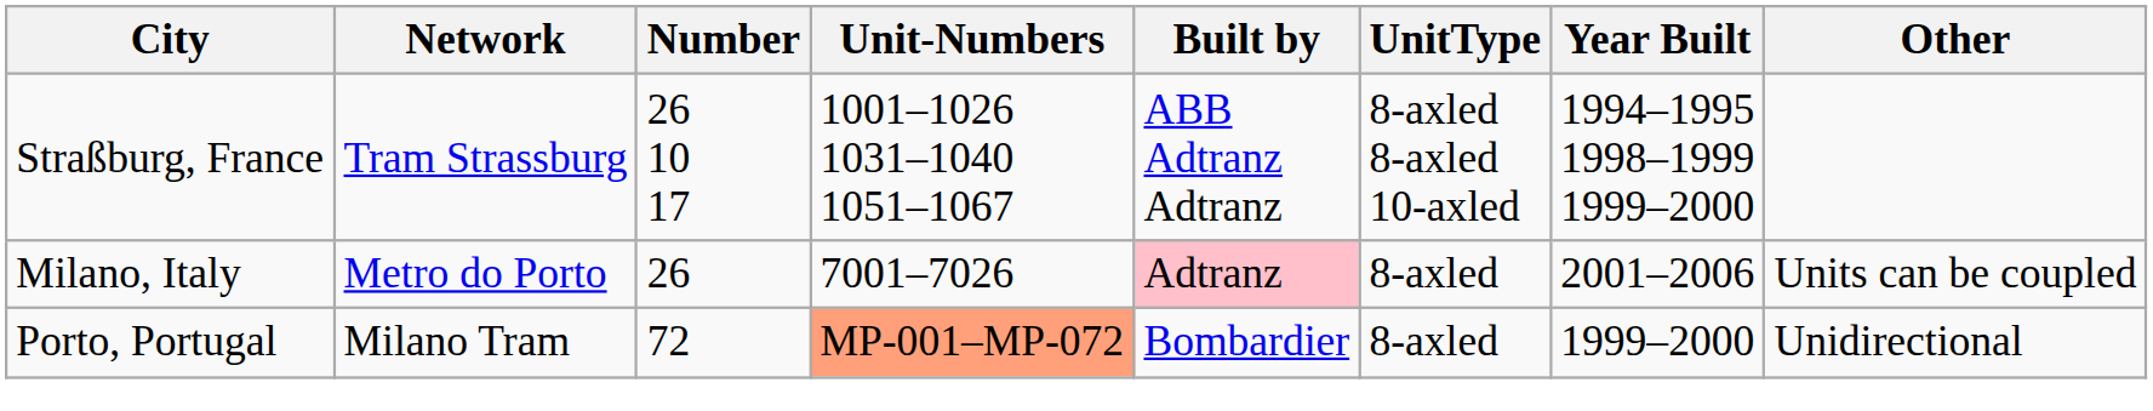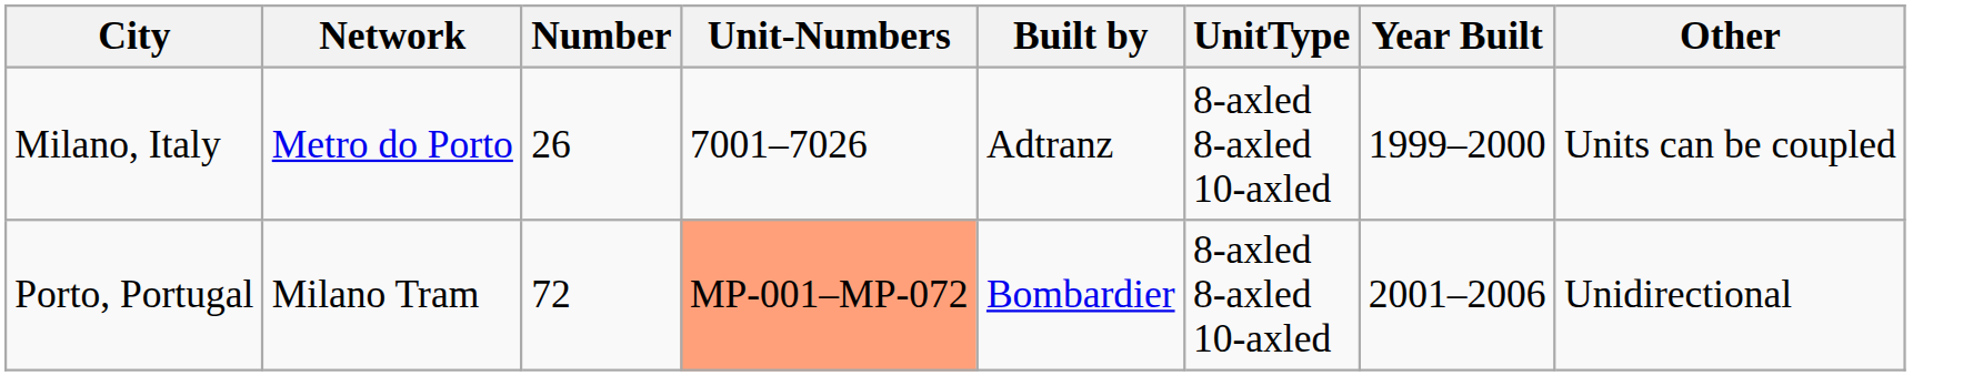 <table class="wikitable">
 <tr>
 <th>City</th>
 <th>Network</th>
 <th>Number</th>
 <th>Unit-Numbers</th>
 <th>Built by</th>
 <th>UnitType</th>
 <th>Year Built</th>
 <th>Other</th>
 </tr>
 <tr>
-<td>Straßburg, France</td>
-<td><a href='#'>Tram Strassburg</a></td>
-<td>26<br>10<br>17</td>
-<td>1001–1026<br>1031–1040<br>1051–1067</td>
-<td><a href='#'>ABB</a><br><a href='#'>Adtranz</a><br>Adtranz</td>
-<td>8-axled<br>8-axled<br>10-axled</td>
-<td>1994–1995<br>1998–1999<br>1999–2000</td>
-<td></td>
-</tr>
-<tr>
 <td>Milano, Italy</td>
 <td><a href='#'>Metro do Porto</a></td>
 <td>26</td>
 <td>7001–7026</td>
-<td style="background: pink;">Adtranz</td>
-<td>8-axled</td>
-<td>2001–2006</td>
+<td>Adtranz</td>
+<td>8-axled<br>8-axled<br>10-axled</td>
+<td>1999–2000</td>
 <td>Units can be coupled</td>
 </tr>
 <tr>
 <td>Porto, Portugal</td>
 <td>Milano Tram</td>
 <td>72</td>
 <td style="background: lightsalmon;">MP-001–MP-072</td>
 <td><a href='#'>Bombardier</a></td>
-<td>8-axled</td>
-<td>1999–2000</td>
+<td>8-axled<br>8-axled<br>10-axled</td>
+<td>2001–2006</td>
 <td>Unidirectional</td>
 </tr>
 </table>
